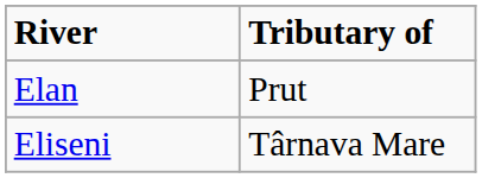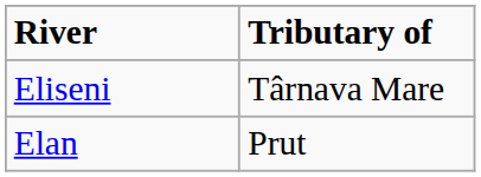 <table class="wikitable">
 <tr>
 <td width="100pt"><strong>River</strong></td>
 <td width="100pt"><strong>Tributary of</strong></td>
 </tr>
 <tr>
+<td><a href='#'>Eliseni</a></td>
+<td>Târnava Mare</td>
+</tr>
+<tr>
 <td><a href='#'>Elan</a></td>
 <td>Prut</td>
 </tr>
-<tr>
-<td><a href='#'>Eliseni</a></td>
-<td>Târnava Mare</td>
-</tr>
 </table>
